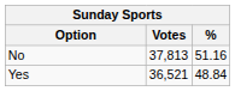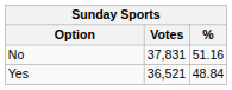 <table class="wikitable">
 <tr>
 <th colspan="3">Sunday Sports</th>
 </tr>
 <tr>
 <th style="width: 170px">Option</th>
 <th style="width: 50px">Votes</th>
 <th style="width: 40px">%</th>
 </tr>
 <tr>
 <td>No</td>
-<td>37,813</td>
+<td>37,831</td>
 <td>51.16</td>
 </tr>
 <tr>
 <td>Yes</td>
 <td>36,521</td>
 <td>48.84</td>
 </tr>
 </table>
